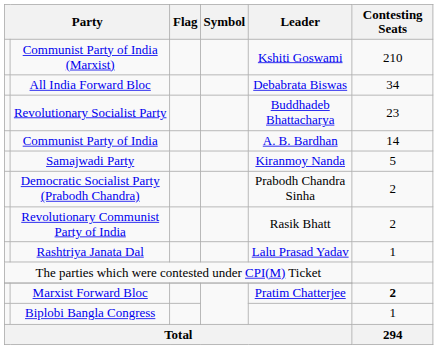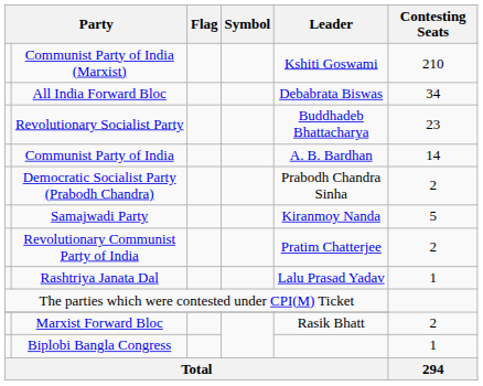 <table class="wikitable" width="60%" style="text-align:center">
 <tr>
 <th colspan="2">Party</th>
 <th>Flag</th>
 <th>Symbol</th>
 <th>Leader</th>
 <th>Contesting Seats</th>
 </tr>
 <tr>
 <td></td>
 <td><a href='#'>Communist Party of India (Marxist)</a></td>
 <td></td>
 <td></td>
 <td><a href='#'>Kshiti Goswami</a></td>
 <td>210</td>
 </tr>
 <tr>
 <td></td>
 <td><a href='#'>All India Forward Bloc</a></td>
 <td></td>
 <td></td>
 <td><a href='#'>Debabrata Biswas</a></td>
 <td>34</td>
 </tr>
 <tr>
 <td></td>
 <td><a href='#'>Revolutionary Socialist Party</a></td>
 <td></td>
 <td></td>
 <td><a href='#'>Buddhadeb Bhattacharya</a></td>
 <td>23</td>
 </tr>
 <tr>
 <td></td>
 <td><a href='#'>Communist Party of India</a></td>
 <td></td>
 <td></td>
 <td><a href='#'>A. B. Bardhan</a></td>
 <td>14</td>
 </tr>
 <tr>
 <td></td>
+<td><a href='#'>Democratic Socialist Party (Prabodh Chandra)</a></td>
+<td></td>
+<td></td>
+<td>Prabodh Chandra Sinha</td>
+<td>2</td>
+</tr>
+<tr>
+<td></td>
 <td><a href='#'>Samajwadi Party</a></td>
 <td></td>
 <td></td>
 <td><a href='#'>Kiranmoy Nanda</a></td>
 <td>5</td>
 </tr>
 <tr>
 <td></td>
-<td><a href='#'>Democratic Socialist Party (Prabodh Chandra)</a></td>
-<td></td>
-<td></td>
-<td>Prabodh Chandra Sinha</td>
-<td>2</td>
-</tr>
-<tr>
-<td></td>
 <td><a href='#'>Revolutionary Communist Party of India</a></td>
 <td></td>
 <td></td>
-<td>Rasik Bhatt</td>
+<td><a href='#'>Pratim Chatterjee</a></td>
 <td>2</td>
 </tr>
 <tr>
 <td></td>
 <td><a href='#'>Rashtriya Janata Dal</a></td>
 <td></td>
 <td></td>
 <td><a href='#'>Lalu Prasad Yadav</a></td>
 <td>1</td>
 </tr>
 <tr>
 <td colspan = "5" align = "center">The parties which were contested under <a href='#'>CPI(M)</a> Ticket</td>
 </tr>
 <tr>
 </tr>
 <tr>
 <td></td>
 <td><a href='#'>Marxist Forward Bloc</a></td>
 <td></td>
 <td rowspan="2"></td>
-<td><a href='#'>Pratim Chatterjee</a></td>
-<td><strong>2</strong></td>
+<td>Rasik Bhatt</td>
+<td>2</td>
 </tr>
 <tr>
 <td></td>
 <td><a href='#'>Biplobi Bangla Congress</a></td>
 <td></td>
 <td></td>
 <td>1</td>
 </tr>
 <tr>
 <th colspan=5>Total</th>
 <th>294</th>
 </tr>
 </table>
